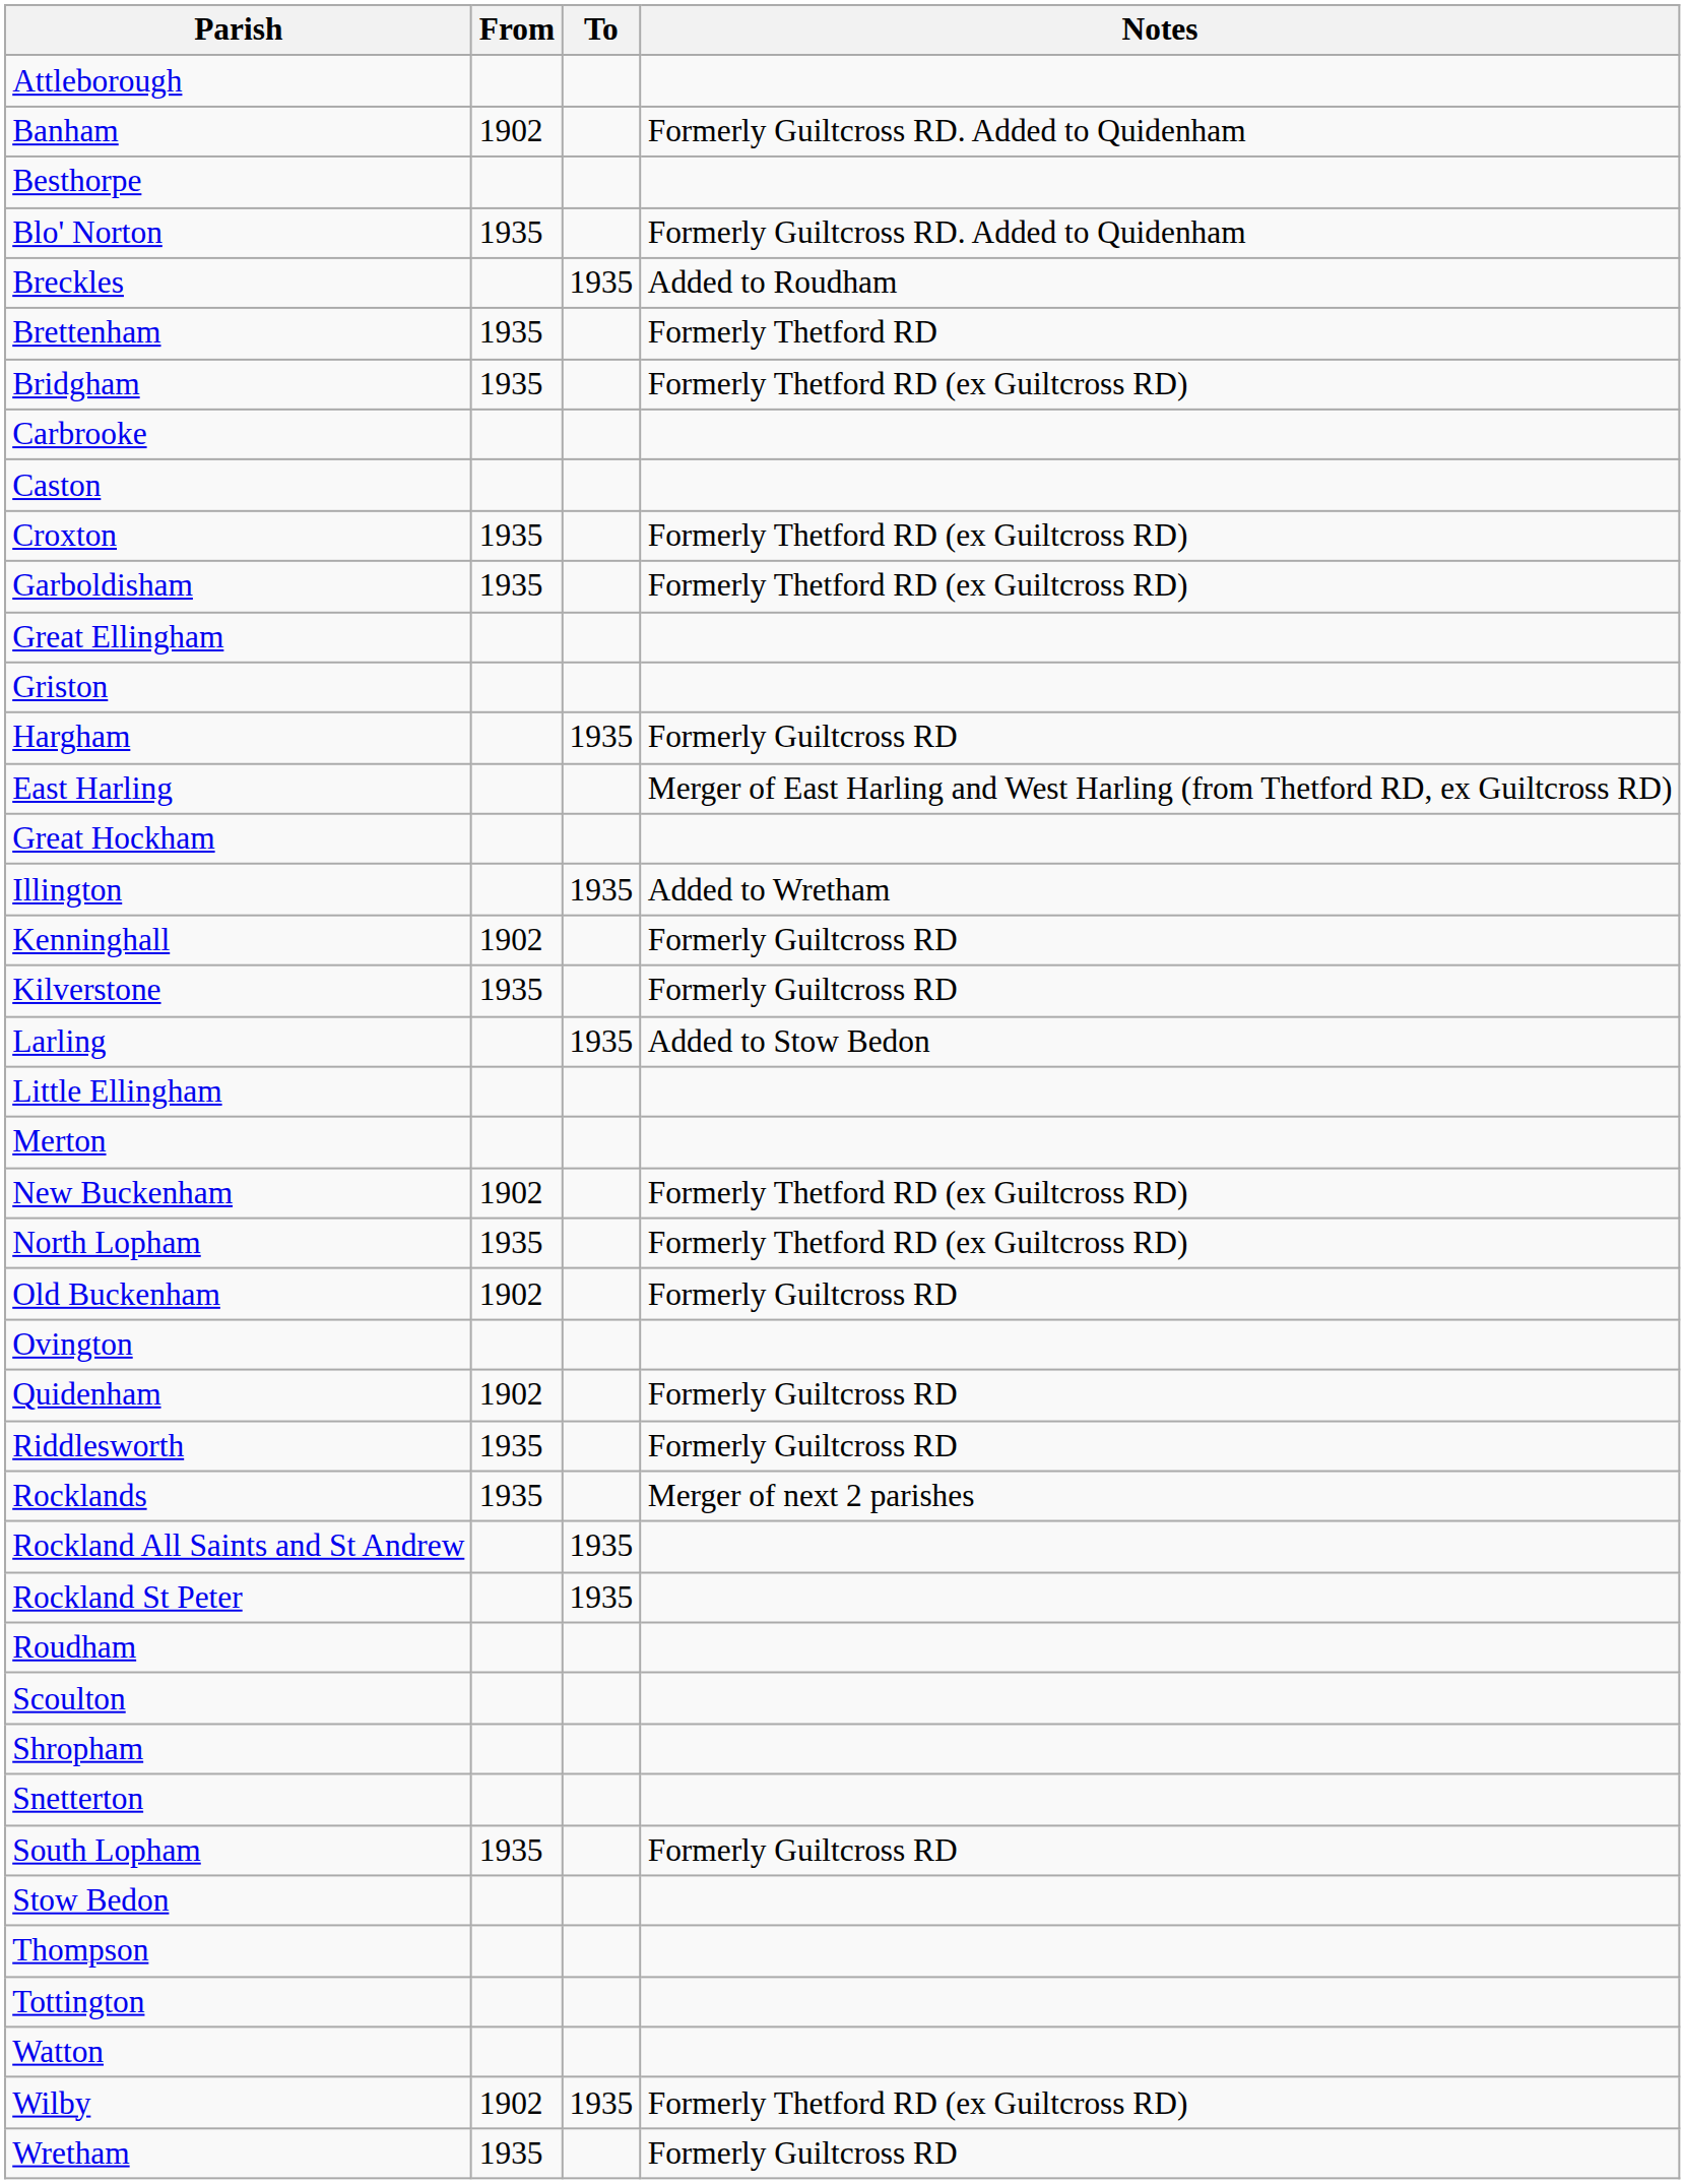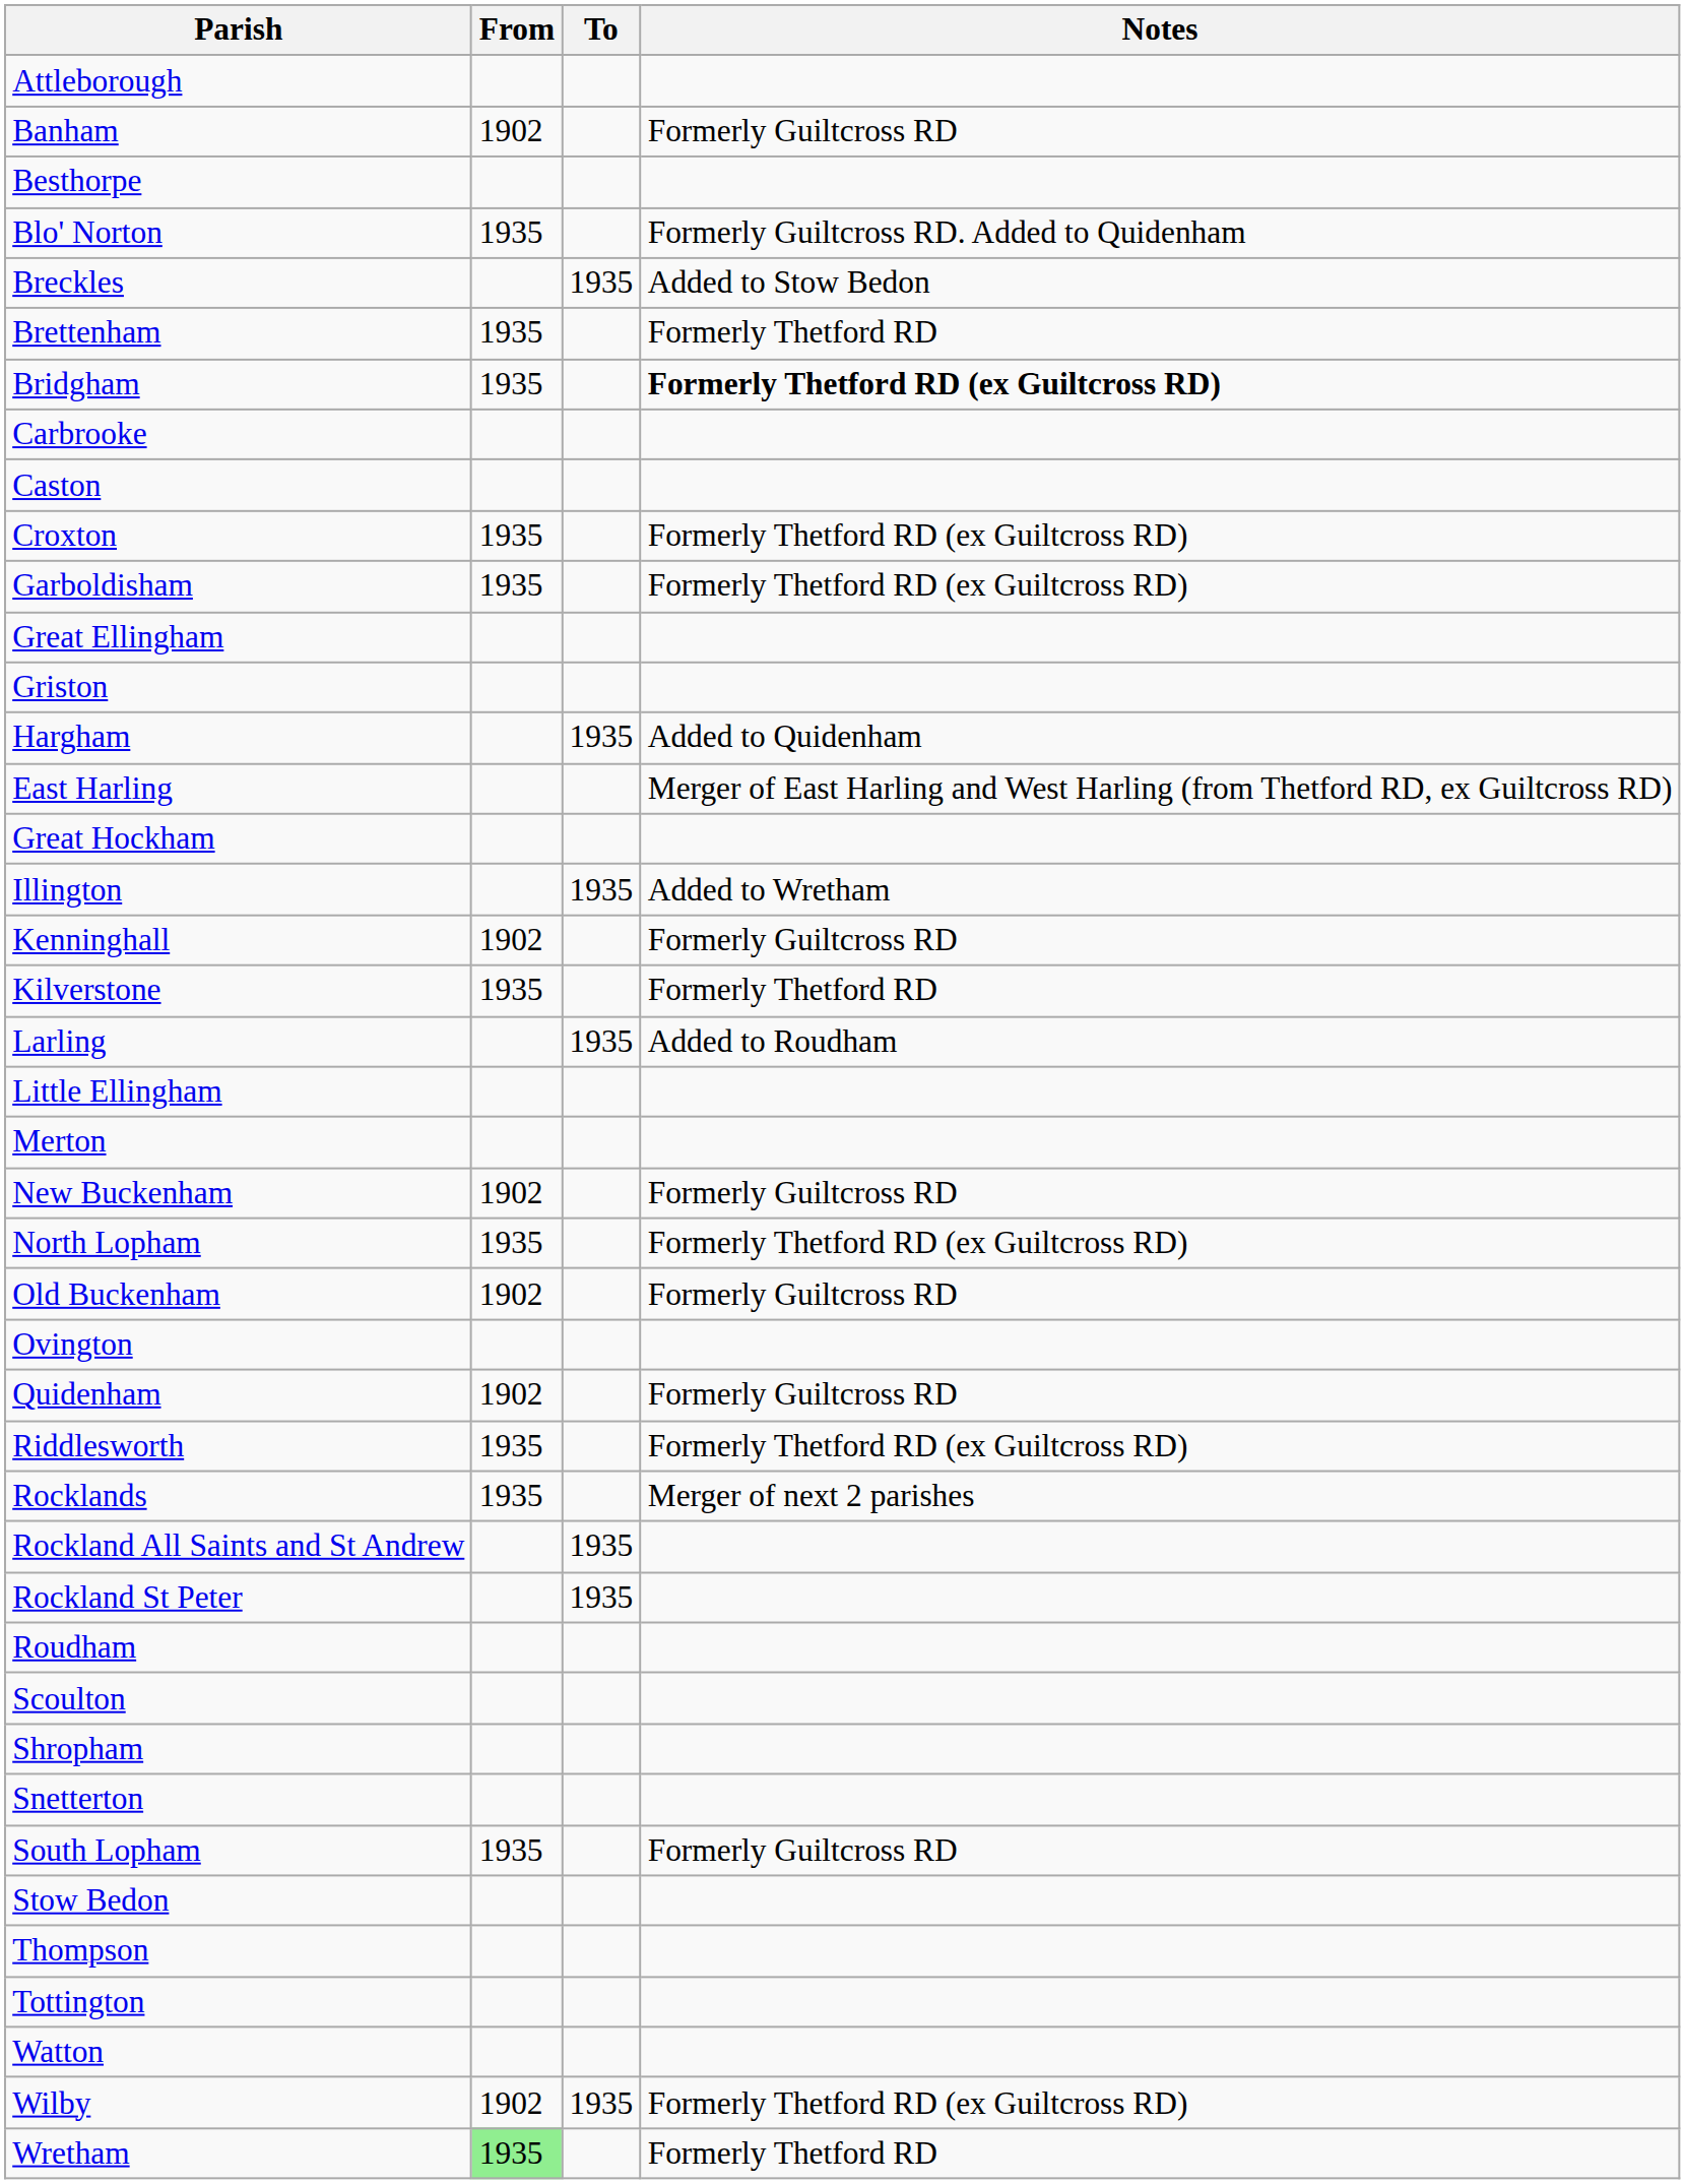 <table class="wikitable">
 <tr>
 <th>Parish</th>
 <th>From</th>
 <th>To</th>
 <th>Notes</th>
 </tr>
 <tr>
 <td><a href='#'>Attleborough</a></td>
 <td></td>
 <td></td>
 <td></td>
 </tr>
 <tr>
 <td><a href='#'>Banham</a></td>
 <td>1902</td>
 <td></td>
-<td>Formerly Guiltcross RD. Added to Quidenham</td>
+<td>Formerly Guiltcross RD</td>
 </tr>
 <tr>
 <td><a href='#'>Besthorpe</a></td>
 <td></td>
 <td></td>
 <td></td>
 </tr>
 <tr>
 <td><a href='#'>Blo' Norton</a></td>
 <td>1935</td>
 <td></td>
 <td>Formerly Guiltcross RD. Added to Quidenham</td>
 </tr>
 <tr>
 <td><a href='#'>Breckles</a></td>
 <td></td>
 <td>1935</td>
-<td>Added to Roudham</td>
+<td>Added to Stow Bedon</td>
 </tr>
 <tr>
 <td><a href='#'>Brettenham</a></td>
 <td>1935</td>
 <td></td>
 <td>Formerly Thetford RD</td>
 </tr>
 <tr>
 <td><a href='#'>Bridgham</a></td>
 <td>1935</td>
 <td></td>
-<td>Formerly Thetford RD (ex Guiltcross RD)</td>
+<td><strong>Formerly Thetford RD (ex Guiltcross RD)</strong></td>
 </tr>
 <tr>
 <td><a href='#'>Carbrooke</a></td>
 <td></td>
 <td></td>
 <td></td>
 </tr>
 <tr>
 <td><a href='#'>Caston</a></td>
 <td></td>
 <td></td>
 <td></td>
 </tr>
 <tr>
 <td><a href='#'>Croxton</a></td>
 <td>1935</td>
 <td></td>
 <td>Formerly Thetford RD (ex Guiltcross RD)</td>
 </tr>
 <tr>
 <td><a href='#'>Garboldisham</a></td>
 <td>1935</td>
 <td></td>
 <td>Formerly Thetford RD (ex Guiltcross RD)</td>
 </tr>
 <tr>
 <td><a href='#'>Great Ellingham</a></td>
 <td></td>
 <td></td>
 <td></td>
 </tr>
 <tr>
 <td><a href='#'>Griston</a></td>
 <td></td>
 <td></td>
 <td></td>
 </tr>
 <tr>
 <td><a href='#'>Hargham</a></td>
 <td></td>
 <td>1935</td>
-<td>Formerly Guiltcross RD</td>
+<td>Added to Quidenham</td>
 </tr>
 <tr>
 <td><a href='#'>East Harling</a></td>
 <td></td>
 <td></td>
 <td>Merger of East Harling and West Harling (from Thetford RD, ex Guiltcross RD)</td>
 </tr>
 <tr>
 <td><a href='#'>Great Hockham</a></td>
 <td></td>
 <td></td>
 <td></td>
 </tr>
 <tr>
 <td><a href='#'>Illington</a></td>
 <td></td>
 <td>1935</td>
 <td>Added to Wretham</td>
 </tr>
 <tr>
 <td><a href='#'>Kenninghall</a></td>
 <td>1902</td>
 <td></td>
 <td>Formerly Guiltcross RD</td>
 </tr>
 <tr>
 <td><a href='#'>Kilverstone</a></td>
 <td>1935</td>
 <td></td>
-<td>Formerly Guiltcross RD</td>
+<td>Formerly Thetford RD</td>
 </tr>
 <tr>
 <td><a href='#'>Larling</a></td>
 <td></td>
 <td>1935</td>
-<td>Added to Stow Bedon</td>
+<td>Added to Roudham</td>
 </tr>
 <tr>
 <td><a href='#'>Little Ellingham</a></td>
 <td></td>
 <td></td>
 <td></td>
 </tr>
 <tr>
 <td><a href='#'>Merton</a></td>
 <td></td>
 <td></td>
 <td></td>
 </tr>
 <tr>
 <td><a href='#'>New Buckenham</a></td>
 <td>1902</td>
 <td></td>
-<td>Formerly Thetford RD (ex Guiltcross RD)</td>
+<td>Formerly Guiltcross RD</td>
 </tr>
 <tr>
 <td><a href='#'>North Lopham</a></td>
 <td>1935</td>
 <td></td>
 <td>Formerly Thetford RD (ex Guiltcross RD)</td>
 </tr>
 <tr>
 <td><a href='#'>Old Buckenham</a></td>
 <td>1902</td>
 <td></td>
 <td>Formerly Guiltcross RD</td>
 </tr>
 <tr>
 <td><a href='#'>Ovington</a></td>
 <td></td>
 <td></td>
 <td></td>
 </tr>
 <tr>
 <td><a href='#'>Quidenham</a></td>
 <td>1902</td>
 <td></td>
 <td>Formerly Guiltcross RD</td>
 </tr>
 <tr>
 <td><a href='#'>Riddlesworth</a></td>
 <td>1935</td>
 <td></td>
-<td>Formerly Guiltcross RD</td>
+<td>Formerly Thetford RD (ex Guiltcross RD)</td>
 </tr>
 <tr>
 <td><a href='#'>Rocklands</a></td>
 <td>1935</td>
 <td></td>
 <td>Merger of next 2 parishes</td>
 </tr>
 <tr>
 <td><a href='#'>Rockland All Saints and St Andrew</a></td>
 <td></td>
 <td>1935</td>
 <td></td>
 </tr>
 <tr>
 <td><a href='#'>Rockland St Peter</a></td>
 <td></td>
 <td>1935</td>
 <td></td>
 </tr>
 <tr>
 <td><a href='#'>Roudham</a></td>
 <td></td>
 <td></td>
 <td></td>
 </tr>
 <tr>
 <td><a href='#'>Scoulton</a></td>
 <td></td>
 <td></td>
 <td></td>
 </tr>
 <tr>
 <td><a href='#'>Shropham</a></td>
 <td></td>
 <td></td>
 <td></td>
 </tr>
 <tr>
 <td><a href='#'>Snetterton</a></td>
 <td></td>
 <td></td>
 <td></td>
 </tr>
 <tr>
 <td><a href='#'>South Lopham</a></td>
 <td>1935</td>
 <td></td>
 <td>Formerly Guiltcross RD</td>
 </tr>
 <tr>
 <td><a href='#'>Stow Bedon</a></td>
 <td></td>
 <td></td>
 <td></td>
 </tr>
 <tr>
 <td><a href='#'>Thompson</a></td>
 <td></td>
 <td></td>
 <td></td>
 </tr>
 <tr>
 <td><a href='#'>Tottington</a></td>
 <td></td>
 <td></td>
 <td></td>
 </tr>
 <tr>
 <td><a href='#'>Watton</a></td>
 <td></td>
 <td></td>
 <td></td>
 </tr>
 <tr>
 <td><a href='#'>Wilby</a></td>
 <td>1902</td>
 <td>1935</td>
 <td>Formerly Thetford RD (ex Guiltcross RD)</td>
 </tr>
 <tr>
 <td><a href='#'>Wretham</a></td>
-<td>1935</td>
+<td style="background: lightgreen;">1935</td>
 <td></td>
-<td>Formerly Guiltcross RD</td>
+<td>Formerly Thetford RD</td>
 </tr>
 </table>
